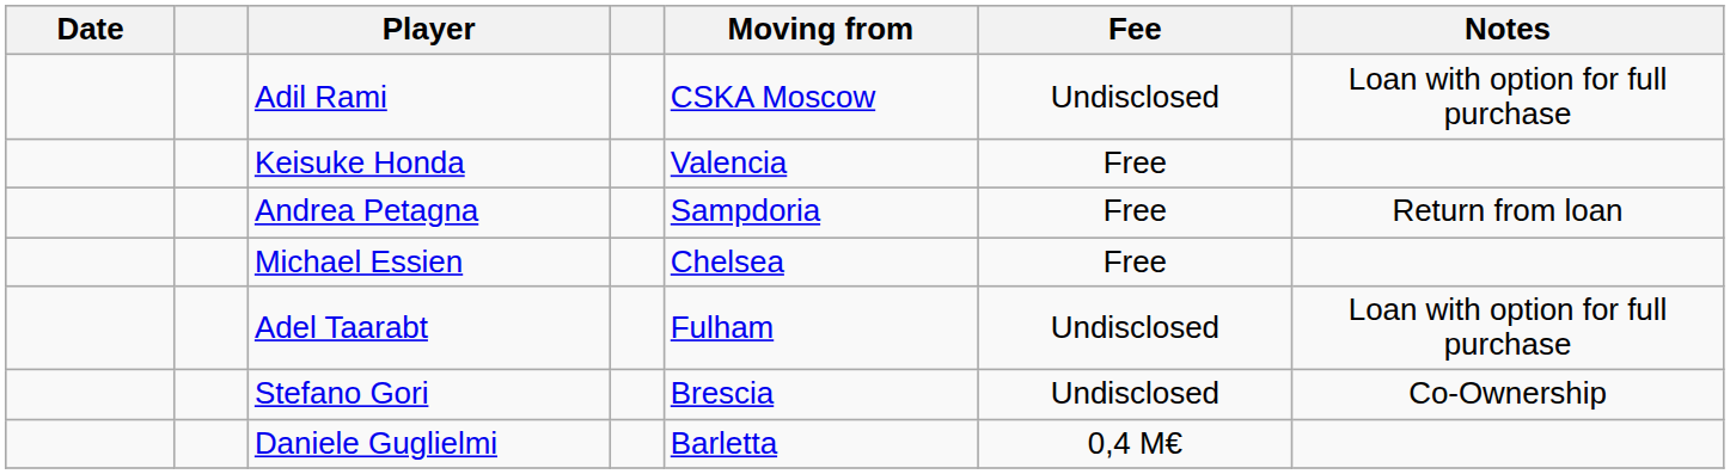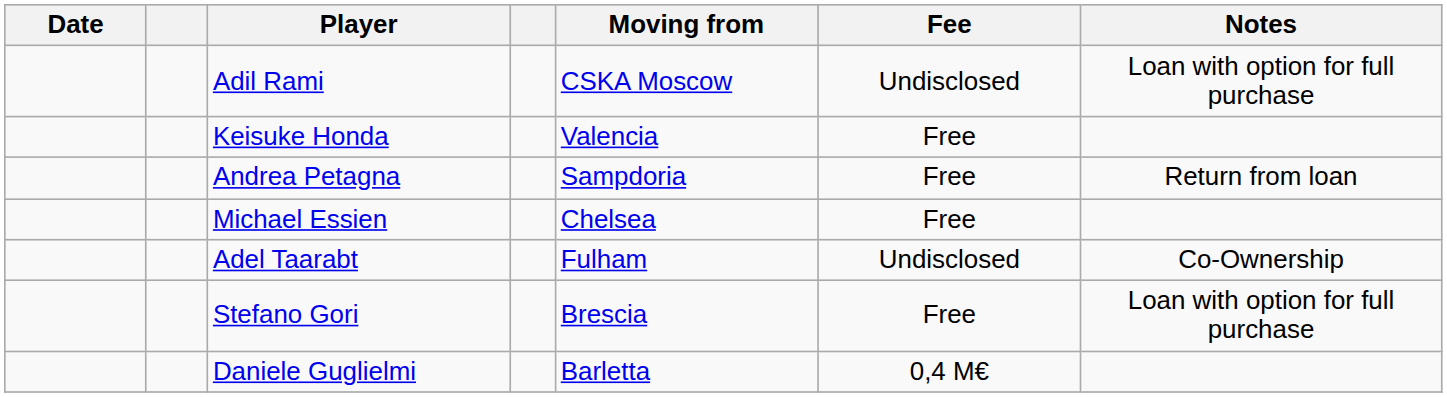 <table class="wikitable sortable">
 <tr>
 <th style="width:80px;">Date</th>
 <th style="width:30px;"></th>
 <th style="width:180px;">Player</th>
 <th style="width:20px;"></th>
 <th style="width:155px;">Moving from</th>
 <th style="width:155px;" class="unsortable">Fee</th>
 <th style="width:215px;" class="unsortable">Notes</th>
 </tr>
 <tr>
 <td></td>
 <td align=center></td>
 <td> <a href='#'>Adil Rami</a></td>
 <td></td>
 <td> <a href='#'>CSKA Moscow</a></td>
 <td align=center>Undisclosed</td>
 <td align=center>Loan with option for full purchase</td>
 </tr>
 <tr>
 <td></td>
 <td align=center></td>
 <td> <a href='#'>Keisuke Honda</a></td>
 <td></td>
 <td> <a href='#'>Valencia</a></td>
 <td align=center>Free</td>
 <td align=center></td>
 </tr>
 <tr>
 <td></td>
 <td align=center></td>
 <td> <a href='#'>Andrea Petagna</a></td>
 <td></td>
 <td> <a href='#'>Sampdoria</a></td>
 <td align=center>Free</td>
 <td align=center>Return from loan</td>
 </tr>
 <tr>
 <td></td>
 <td align=center></td>
 <td> <a href='#'>Michael Essien</a></td>
 <td></td>
 <td> <a href='#'>Chelsea</a></td>
 <td align=center>Free</td>
 <td align=center></td>
 </tr>
 <tr>
 <td></td>
 <td align=center></td>
 <td> <a href='#'>Adel Taarabt</a></td>
 <td></td>
 <td> <a href='#'>Fulham</a></td>
 <td align=center>Undisclosed</td>
-<td align=center>Loan with option for full purchase</td>
+<td align=center>Co-Ownership</td>
 </tr>
 <tr>
 <td></td>
 <td align=center></td>
 <td> <a href='#'>Stefano Gori</a></td>
 <td></td>
 <td> <a href='#'>Brescia</a></td>
-<td align=center>Undisclosed</td>
-<td align=center>Co-Ownership</td>
+<td align=center>Free</td>
+<td align=center>Loan with option for full purchase</td>
 </tr>
 <tr>
 <td></td>
 <td align=center></td>
 <td> <a href='#'>Daniele Guglielmi</a></td>
 <td></td>
 <td> <a href='#'>Barletta</a></td>
 <td align=center>0,4 M€</td>
 <td align=center></td>
 </tr>
 </table>
